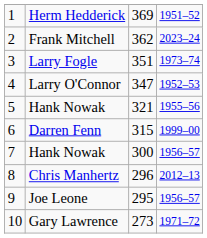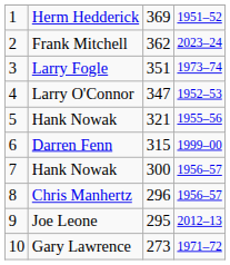 <table class="wikitable">
 <tr>
 </tr>
 <tr>
 <td>1</td>
 <td><a href='#'>Herm Hedderick</a></td>
 <td>369</td>
 <td style="font-size:80%;"><a href='#'>1951–52</a></td>
 </tr>
 <tr>
 <td>2</td>
 <td>Frank Mitchell</td>
 <td>362</td>
 <td style="font-size:80%;"><a href='#'>2023–24</a></td>
 </tr>
 <tr>
 <td>3</td>
 <td><a href='#'>Larry Fogle</a></td>
 <td>351</td>
 <td style="font-size:80%;"><a href='#'>1973–74</a></td>
 </tr>
 <tr>
 <td>4</td>
 <td>Larry O'Connor</td>
 <td>347</td>
 <td style="font-size:80%;"><a href='#'>1952–53</a></td>
 </tr>
 <tr>
 <td>5</td>
 <td>Hank Nowak</td>
 <td>321</td>
 <td style="font-size:80%;"><a href='#'>1955–56</a></td>
 </tr>
 <tr>
 <td>6</td>
 <td><a href='#'>Darren Fenn</a></td>
 <td>315</td>
 <td style="font-size:80%;"><a href='#'>1999–00</a></td>
 </tr>
 <tr>
 <td>7</td>
 <td>Hank Nowak</td>
 <td>300</td>
 <td style="font-size:80%;"><a href='#'>1956–57</a></td>
 </tr>
 <tr>
 <td>8</td>
 <td><a href='#'>Chris Manhertz</a></td>
 <td>296</td>
-<td style="font-size:80%;"><a href='#'>2012–13</a></td>
+<td style="font-size:80%;"><a href='#'>1956–57</a></td>
 </tr>
 <tr>
 <td>9</td>
 <td>Joe Leone</td>
 <td>295</td>
-<td style="font-size:80%;"><a href='#'>1956–57</a></td>
+<td style="font-size:80%;"><a href='#'>2012–13</a></td>
 </tr>
 <tr>
 <td>10</td>
 <td>Gary Lawrence</td>
 <td>273</td>
 <td style="font-size:80%;"><a href='#'>1971–72</a></td>
 </tr>
 </table>
